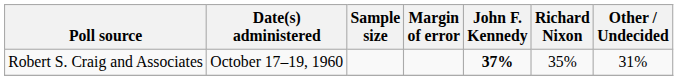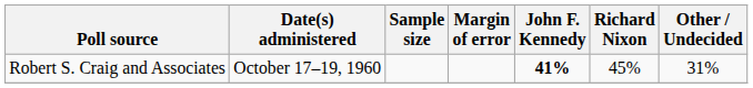 <table class="wikitable sortable mw-datatable" style="font-size:90%;text-align:center;line-height:17px">
 <tr valign=bottom>
 <th>Poll source</th>
 <th>Date(s)<br>administered</th>
 <th>Sample<br>size</th>
 <th>Margin<br>of error</th>
 <th class="unsortable">John F.<br>Kennedy<br><small></small></th>
 <th class="unsortable">Richard<br>Nixon<br><small></small></th>
 <th class="unsortable">Other /<br>Undecided</th>
 </tr>
 <tr>
 <td style="text-align:left;">Robert S. Craig and Associates</td>
 <td data-sort-value="2022-09-07">October 17–19, 1960</td>
 <td></td>
 <td></td>
-<td><strong>37%</strong></td>
-<td>35%</td>
+<td><strong>41%</strong></td>
+<td>45%</td>
 <td>31%</td>
 </tr>
 <tr>
 </tr>
 </table>
